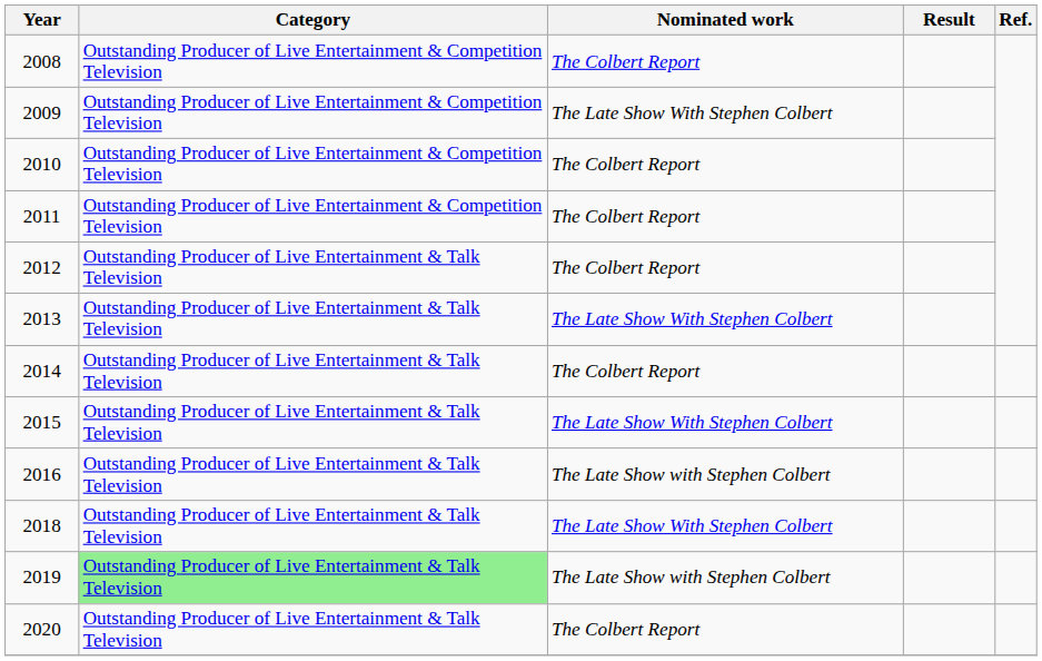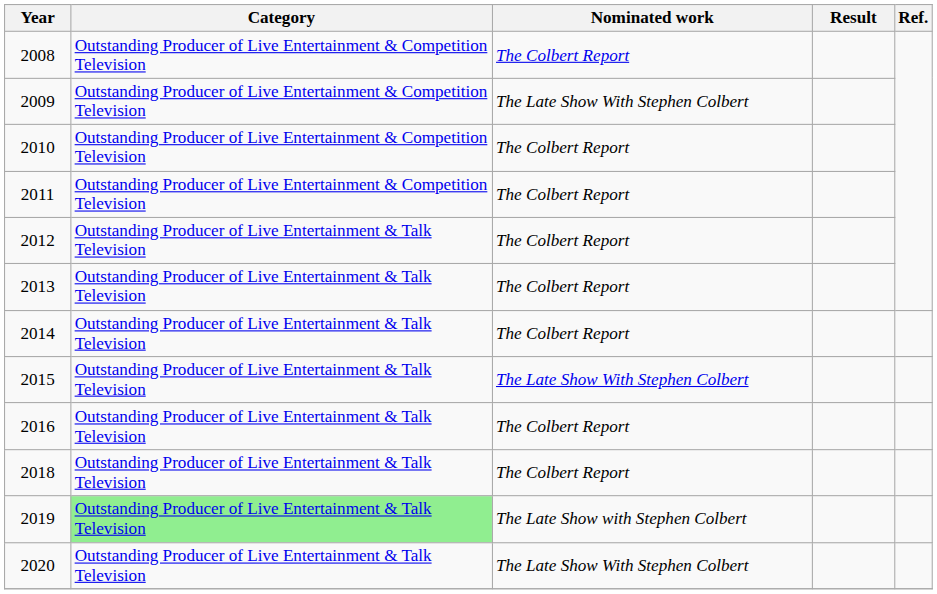 <table class=wikitable>
 <tr>
 <th scope="col" style="width:4em;">Year</th>
 <th scope="col" style="width:32em;">Category</th>
 <th scope="col" style="width:24em;">Nominated work</th>
 <th scope="col" style="width:5em;">Result</th>
 <th>Ref.</th>
 </tr>
 <tr>
 <td style="text-align:center;">2008</td>
 <td><a href='#'>Outstanding Producer of Live Entertainment & Competition Television</a></td>
 <td><em><a href='#'>The Colbert Report</a></em></td>
 <td></td>
 </tr>
 <tr>
 <td style="text-align:center;">2009</td>
 <td><a href='#'>Outstanding Producer of Live Entertainment & Competition Television</a></td>
 <td><em>The Late Show With Stephen Colbert</em></td>
 <td></td>
 </tr>
 <tr>
 <td style="text-align:center;">2010</td>
 <td><a href='#'>Outstanding Producer of Live Entertainment & Competition Television</a></td>
 <td><em>The Colbert Report</em></td>
 <td></td>
 </tr>
 <tr>
 <td style="text-align:center;">2011</td>
 <td><a href='#'>Outstanding Producer of Live Entertainment & Competition Television</a></td>
 <td><em>The Colbert Report</em></td>
 <td></td>
 </tr>
 <tr>
 <td style="text-align:center;">2012</td>
 <td><a href='#'>Outstanding Producer of Live Entertainment & Talk Television</a></td>
 <td><em>The Colbert Report</em></td>
 <td></td>
 </tr>
 <tr>
 <td style="text-align:center;">2013</td>
 <td><a href='#'>Outstanding Producer of Live Entertainment & Talk Television</a></td>
-<td><em><a href='#'>The Late Show With Stephen Colbert</a></em></td>
+<td><em>The Colbert Report</em></td>
 <td></td>
 </tr>
 <tr>
 <td style="text-align:center;">2014</td>
 <td><a href='#'>Outstanding Producer of Live Entertainment & Talk Television</a></td>
 <td><em>The Colbert Report</em></td>
 <td></td>
 <td></td>
 </tr>
 <tr>
 <td style="text-align:center;">2015</td>
 <td><a href='#'>Outstanding Producer of Live Entertainment & Talk Television</a></td>
 <td><em><a href='#'>The Late Show With Stephen Colbert</a></em></td>
 <td></td>
 <td></td>
 </tr>
 <tr>
 <td style="text-align:center;">2016</td>
 <td><a href='#'>Outstanding Producer of Live Entertainment & Talk Television</a></td>
-<td><em>The Late Show with Stephen Colbert</em></td>
+<td><em>The Colbert Report</em></td>
 <td></td>
 <td></td>
 </tr>
 <tr>
 <td style="text-align:center;">2018</td>
 <td><a href='#'>Outstanding Producer of Live Entertainment & Talk Television</a></td>
-<td><em><a href='#'>The Late Show With Stephen Colbert</a></em></td>
+<td><em>The Colbert Report</em></td>
 <td></td>
 <td></td>
 </tr>
 <tr>
 <td style="text-align:center;">2019</td>
 <td style="background: lightgreen;"><a href='#'>Outstanding Producer of Live Entertainment & Talk Television</a></td>
 <td><em>The Late Show with Stephen Colbert</em></td>
 <td></td>
 <td></td>
 </tr>
 <tr>
 <td style="text-align:center;">2020</td>
 <td><a href='#'>Outstanding Producer of Live Entertainment & Talk Television</a></td>
-<td><em>The Colbert Report</em></td>
+<td><em>The Late Show With Stephen Colbert</em></td>
 <td></td>
 <td></td>
 </tr>
 <tr>
 </tr>
 </table>
